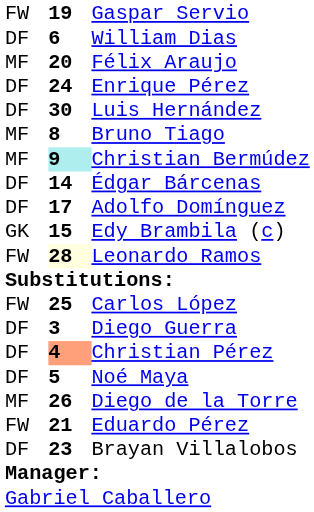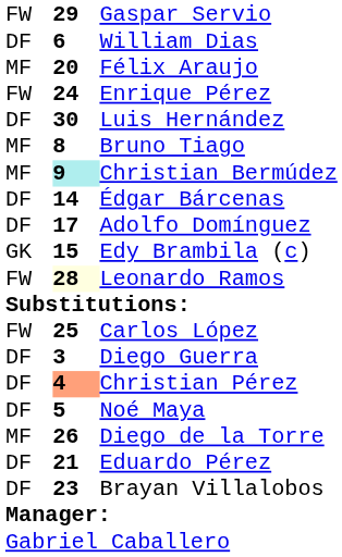 <table style="font-size:90%" cellspacing=0 cellpadding=0 align=center>
 <tr>
 <th width=25></th>
 <th width=25></th>
 </tr>
 <tr>
 <td>FW</td>
-<td><strong>19</strong></td>
+<td><strong>29</strong></td>
 <td> <a href='#'>Gaspar Servio</a></td>
 </tr>
 <tr>
 <td>DF</td>
 <td><strong>6</strong></td>
 <td> <a href='#'>William Dias</a></td>
 <td></td>
 </tr>
 <tr>
 <td>MF</td>
 <td><strong>20</strong></td>
 <td> <a href='#'>Félix Araujo</a></td>
 </tr>
 <tr>
-<td>DF</td>
+<td>FW</td>
 <td><strong>24</strong></td>
 <td> <a href='#'>Enrique Pérez</a></td>
 </tr>
 <tr>
 <td>DF</td>
 <td><strong>30</strong></td>
 <td> <a href='#'>Luis Hernández</a></td>
 </tr>
 <tr>
 <td>MF</td>
 <td><strong>8</strong></td>
 <td> <a href='#'>Bruno Tiago</a></td>
 </tr>
 <tr>
 <td>MF</td>
 <td style="background: paleturquoise;"><strong>9</strong></td>
 <td> <a href='#'>Christian Bermúdez</a></td>
 </tr>
 <tr>
 <td>DF</td>
 <td><strong>14</strong></td>
 <td> <a href='#'>Édgar Bárcenas</a></td>
 </tr>
 <tr>
 <td>DF</td>
 <td><strong>17</strong></td>
 <td> <a href='#'>Adolfo Domínguez</a></td>
 <td></td>
 <td></td>
 </tr>
 <tr>
 <td>GK</td>
 <td><strong>15</strong></td>
 <td> <a href='#'>Edy Brambila</a> (<a href='#'>c</a>)</td>
 <td></td>
 <td></td>
 </tr>
 <tr>
 <td>FW</td>
 <td style="background: lightyellow;"><strong>28</strong></td>
 <td> <a href='#'>Leonardo Ramos</a></td>
 <td></td>
 <td></td>
 </tr>
 <tr>
 <td colspan=3><strong>Substitutions:</strong></td>
 </tr>
 <tr>
 <td>FW</td>
 <td><strong>25</strong></td>
 <td> <a href='#'>Carlos López</a></td>
 </tr>
 <tr>
 <td>DF</td>
 <td><strong>3</strong></td>
 <td> <a href='#'>Diego Guerra</a></td>
 </tr>
 <tr>
 <td>DF</td>
 <td style="background: lightsalmon;"><strong>4</strong></td>
 <td> <a href='#'>Christian Pérez</a></td>
 </tr>
 <tr>
 <td>DF</td>
 <td><strong>5</strong></td>
 <td> <a href='#'>Noé Maya</a></td>
 <td></td>
 <td></td>
 </tr>
 <tr>
 <td>MF</td>
 <td><strong>26</strong></td>
 <td> <a href='#'>Diego de la Torre</a></td>
 <td></td>
 <td></td>
 </tr>
 <tr>
-<td>FW</td>
+<td>DF</td>
 <td><strong>21</strong></td>
 <td> <a href='#'>Eduardo Pérez</a></td>
 <td></td>
 <td></td>
 </tr>
 <tr>
 <td>DF</td>
 <td><strong>23</strong></td>
 <td> Brayan Villalobos</td>
 </tr>
 <tr>
 <td colspan=3><strong>Manager:</strong></td>
 </tr>
 <tr>
 <td colspan=4> <a href='#'>Gabriel Caballero</a></td>
 </tr>
 </table>
